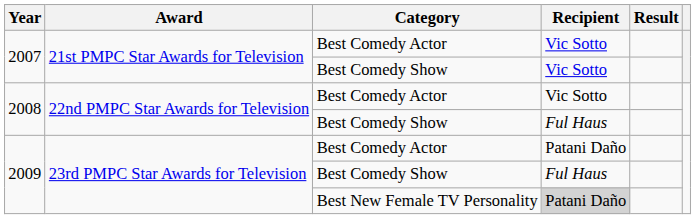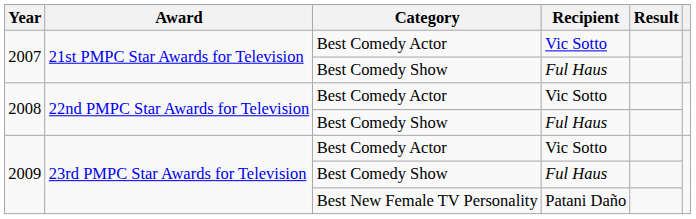 <table class="wikitable">
 <tr>
 <th>Year</th>
 <th>Award</th>
 <th>Category</th>
 <th>Recipient</th>
 <th>Result</th>
 <th></th>
 </tr>
 <tr>
 <td rowspan=2>2007</td>
 <td rowspan=2><a href='#'>21st PMPC Star Awards for Television</a></td>
 <td>Best Comedy Actor</td>
 <td><a href='#'>Vic Sotto</a></td>
 <td></td>
 <th rowspan=2></th>
 </tr>
 <tr>
 <td>Best Comedy Show</td>
-<td><a href='#'>Vic Sotto</a></td>
+<td><em>Ful Haus</em></td>
 <td></td>
 </tr>
 <tr>
 <td rowspan=2>2008</td>
 <td rowspan=2><a href='#'>22nd PMPC Star Awards for Television</a></td>
 <td>Best Comedy Actor</td>
 <td>Vic Sotto</td>
 <td></td>
 <td rowspan=2></td>
 </tr>
 <tr>
 <td>Best Comedy Show</td>
 <td><em>Ful Haus</em></td>
 <td></td>
 </tr>
 <tr>
 <td rowspan=3>2009</td>
 <td rowspan=3><a href='#'>23rd PMPC Star Awards for Television</a></td>
 <td>Best Comedy Actor</td>
-<td>Patani Daño</td>
+<td>Vic Sotto</td>
 <td></td>
 <td rowspan=3></td>
 </tr>
 <tr>
 <td>Best Comedy Show</td>
 <td><em>Ful Haus</em></td>
 <td></td>
 </tr>
 <tr>
 <td>Best New Female TV Personality</td>
-<td style="background: lightgrey;">Patani Daño</td>
+<td>Patani Daño</td>
 <td></td>
 </tr>
 </table>
